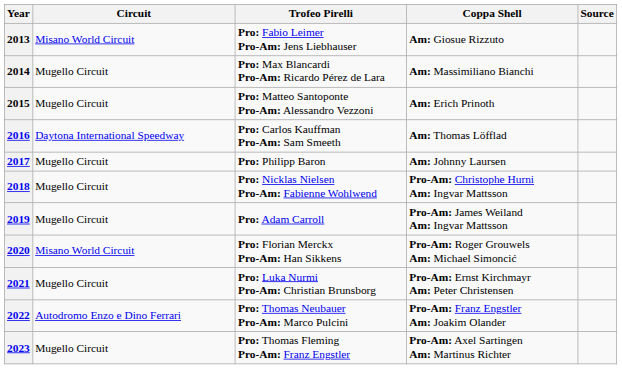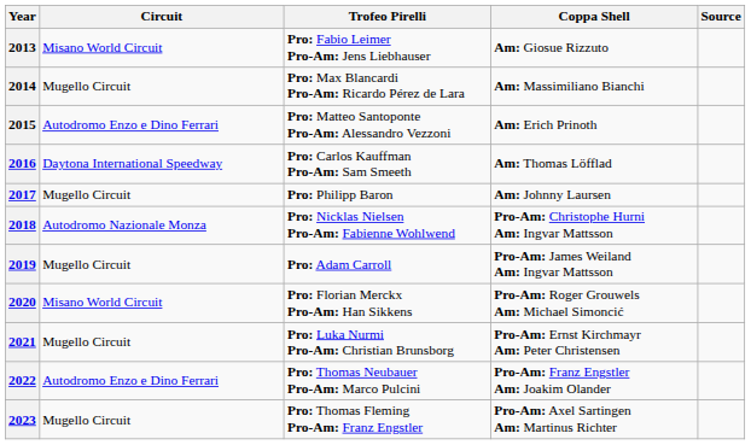 <table class="wikitable" style="font-size: 90%;">
 <tr>
 <th>Year</th>
 <th width=250px>Circuit</th>
 <th width=210px>Trofeo Pirelli</th>
 <th width=210px>Coppa Shell</th>
 <th>Source</th>
 </tr>
 <tr>
 <th>2013</th>
 <td> <a href='#'>Misano World Circuit</a></td>
 <td><strong>Pro:</strong>  <a href='#'>Fabio Leimer</a><br><strong>Pro-Am:</strong>  Jens Liebhauser</td>
 <td><strong>Am:</strong>  Giosue Rizzuto</td>
 <td></td>
 </tr>
 <tr>
 <th>2014</th>
 <td> Mugello Circuit</td>
 <td><strong>Pro:</strong>  Max Blancardi<br><strong>Pro-Am:</strong>  Ricardo Pérez de Lara</td>
 <td><strong>Am:</strong>  Massimiliano Bianchi</td>
 <td></td>
 </tr>
 <tr>
 <th>2015</th>
-<td>  Mugello Circuit</td>
+<td> <a href='#'>Autodromo Enzo e Dino Ferrari</a></td>
 <td><strong>Pro:</strong>  Matteo Santoponte<br><strong>Pro-Am:</strong>  Alessandro Vezzoni</td>
 <td><strong>Am:</strong>  Erich Prinoth</td>
 <td></td>
 </tr>
 <tr>
 <th><a href='#'>2016</a></th>
 <td> <a href='#'>Daytona International Speedway</a></td>
 <td><strong>Pro:</strong>  Carlos Kauffman<br><strong>Pro-Am:</strong>  Sam Smeeth</td>
 <td><strong>Am:</strong>  Thomas Löfflad</td>
 <td></td>
 </tr>
 <tr>
 <th><a href='#'>2017</a></th>
 <td> Mugello Circuit</td>
 <td><strong>Pro:</strong>  Philipp Baron</td>
 <td><strong>Am:</strong>  Johnny Laursen</td>
 <td></td>
 </tr>
 <tr>
 <th><a href='#'>2018</a></th>
-<td> Mugello Circuit</td>
+<td> <a href='#'>Autodromo Nazionale Monza</a></td>
 <td><strong>Pro:</strong>  <a href='#'>Nicklas Nielsen</a><br><strong>Pro-Am:</strong>  <a href='#'>Fabienne Wohlwend</a></td>
 <td><strong>Pro-Am:</strong>  <a href='#'>Christophe Hurni</a><br><strong>Am:</strong>  Ingvar Mattsson</td>
 <td></td>
 </tr>
 <tr>
 <th><a href='#'>2019</a></th>
 <td> Mugello Circuit</td>
 <td><strong>Pro:</strong>  <a href='#'>Adam Carroll</a><br></td>
 <td><strong>Pro-Am:</strong>  James Weiland<br><strong>Am:</strong>  Ingvar Mattsson</td>
 <td></td>
 </tr>
 <tr>
 <th><a href='#'>2020</a></th>
 <td> <a href='#'>Misano World Circuit</a></td>
 <td><strong>Pro:</strong>  Florian Merckx<br><strong>Pro-Am:</strong>  Han Sikkens</td>
 <td><strong>Pro-Am:</strong>  Roger Grouwels<br><strong>Am:</strong>  Michael Simoncić</td>
 <td></td>
 </tr>
 <tr>
 <th><a href='#'>2021</a></th>
 <td> Mugello Circuit</td>
 <td><strong>Pro:</strong>  <a href='#'>Luka Nurmi</a><br><strong>Pro-Am:</strong>  Christian Brunsborg</td>
 <td><strong>Pro-Am:</strong>  Ernst Kirchmayr<br><strong>Am:</strong>  Peter Christensen</td>
 <td></td>
 </tr>
 <tr>
 <th><a href='#'>2022</a></th>
 <td> <a href='#'>Autodromo Enzo e Dino Ferrari</a></td>
 <td><strong>Pro:</strong>  <a href='#'>Thomas Neubauer</a><br><strong>Pro-Am:</strong>  Marco Pulcini</td>
 <td><strong>Pro-Am:</strong>  <a href='#'>Franz Engstler</a><br><strong>Am:</strong>  Joakim Olander</td>
 <td></td>
 </tr>
 <tr>
 <th><a href='#'>2023</a></th>
 <td> Mugello Circuit</td>
 <td><strong>Pro:</strong>  Thomas Fleming<br><strong>Pro-Am:</strong>  <a href='#'>Franz Engstler</a></td>
 <td><strong>Pro-Am:</strong>  Axel Sartingen<br><strong>Am:</strong>  Martinus Richter</td>
 <td></td>
 </tr>
 </table>
